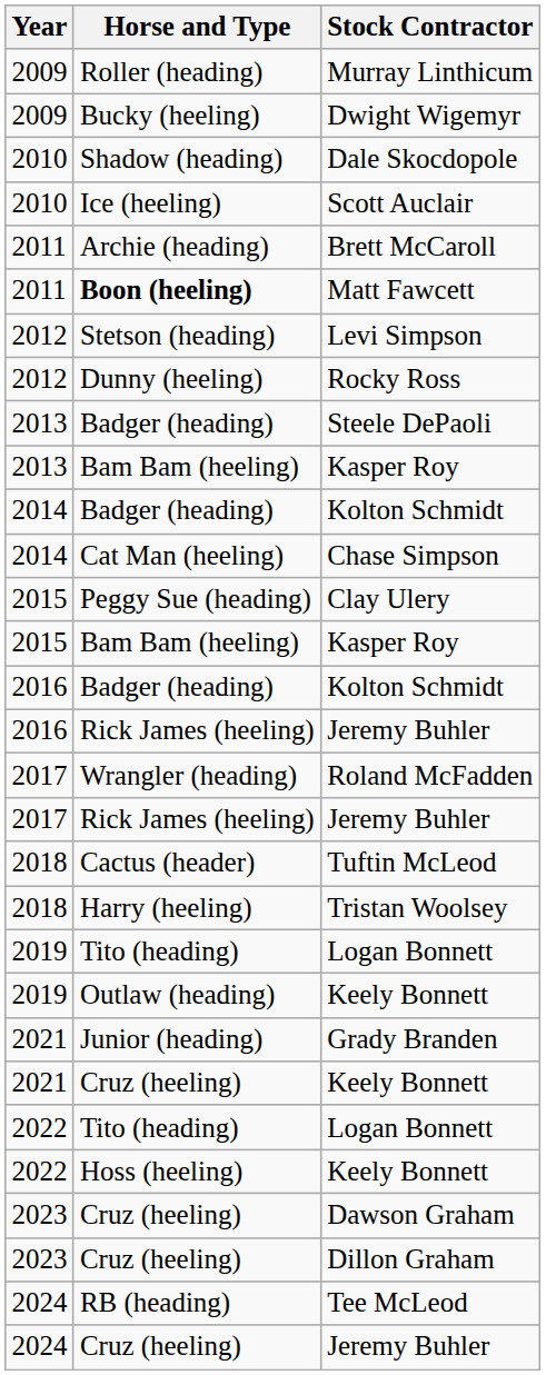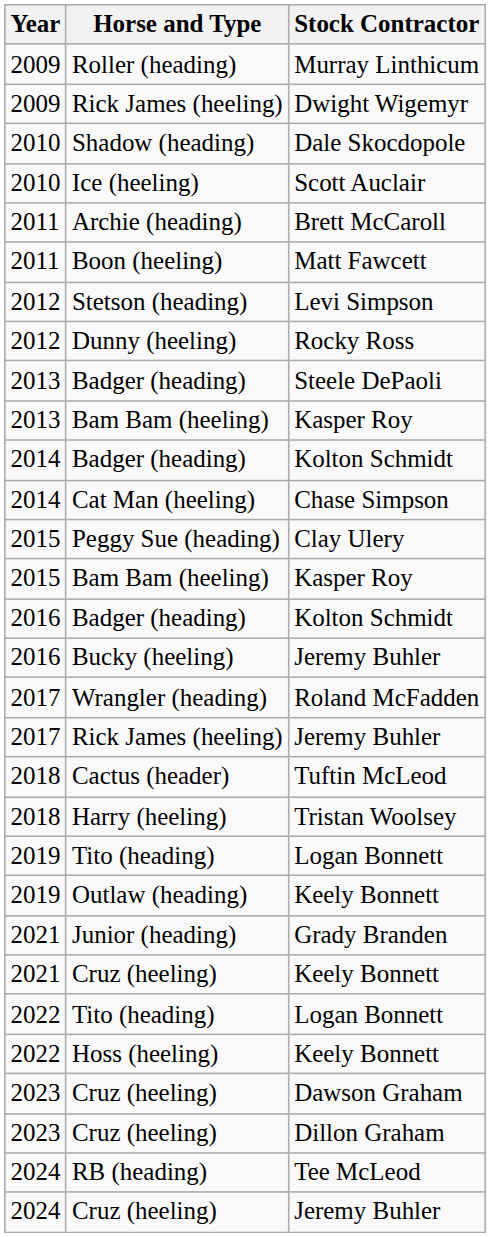 <table class="wikitable">
 <tr>
 <th>Year</th>
 <th>Horse and Type</th>
 <th>Stock Contractor</th>
 </tr>
 <tr>
 <td>2009</td>
 <td>Roller (heading)</td>
 <td>Murray Linthicum</td>
 </tr>
 <tr>
 <td>2009</td>
-<td>Bucky (heeling)</td>
+<td>Rick James (heeling)</td>
 <td>Dwight Wigemyr</td>
 </tr>
 <tr>
 <td>2010</td>
 <td>Shadow (heading)</td>
 <td>Dale Skocdopole</td>
 </tr>
 <tr>
 <td>2010</td>
 <td>Ice (heeling)</td>
 <td>Scott Auclair</td>
 </tr>
 <tr>
 <td>2011</td>
 <td>Archie (heading)</td>
 <td>Brett McCaroll</td>
 </tr>
 <tr>
 <td>2011</td>
-<td><strong>Boon (heeling)</strong></td>
+<td>Boon (heeling)</td>
 <td>Matt Fawcett</td>
 </tr>
 <tr>
 <td>2012</td>
 <td>Stetson (heading)</td>
 <td>Levi Simpson</td>
 </tr>
 <tr>
 <td>2012</td>
 <td>Dunny (heeling)</td>
 <td>Rocky Ross</td>
 </tr>
 <tr>
 <td>2013</td>
 <td>Badger (heading)</td>
 <td>Steele DePaoli</td>
 </tr>
 <tr>
 <td>2013</td>
 <td>Bam Bam (heeling)</td>
 <td>Kasper Roy</td>
 </tr>
 <tr>
 <td>2014</td>
 <td>Badger (heading)</td>
 <td>Kolton Schmidt</td>
 </tr>
 <tr>
 <td>2014</td>
 <td>Cat Man (heeling)</td>
 <td>Chase Simpson</td>
 </tr>
 <tr>
 <td>2015</td>
 <td>Peggy Sue (heading)</td>
 <td>Clay Ulery</td>
 </tr>
 <tr>
 <td>2015</td>
 <td>Bam Bam (heeling)</td>
 <td>Kasper Roy</td>
 </tr>
 <tr>
 <td>2016</td>
 <td>Badger (heading)</td>
 <td>Kolton Schmidt</td>
 </tr>
 <tr>
 <td>2016</td>
-<td>Rick James (heeling)</td>
+<td>Bucky (heeling)</td>
 <td>Jeremy Buhler</td>
 </tr>
 <tr>
 <td>2017</td>
 <td>Wrangler (heading)</td>
 <td>Roland McFadden</td>
 </tr>
 <tr>
 <td>2017</td>
 <td>Rick James (heeling)</td>
 <td>Jeremy Buhler</td>
 </tr>
 <tr>
 <td>2018</td>
 <td>Cactus (header)</td>
 <td>Tuftin McLeod</td>
 </tr>
 <tr>
 <td>2018</td>
 <td>Harry (heeling)</td>
 <td>Tristan Woolsey</td>
 </tr>
 <tr>
 <td>2019</td>
 <td>Tito (heading)</td>
 <td>Logan Bonnett</td>
 </tr>
 <tr>
 <td>2019</td>
 <td>Outlaw (heading)</td>
 <td>Keely Bonnett</td>
 </tr>
 <tr>
 <td>2021</td>
 <td>Junior (heading)</td>
 <td>Grady Branden</td>
 </tr>
 <tr>
 <td>2021</td>
 <td>Cruz (heeling)</td>
 <td>Keely Bonnett</td>
 </tr>
 <tr>
 <td>2022</td>
 <td>Tito (heading)</td>
 <td>Logan Bonnett</td>
 </tr>
 <tr>
 <td>2022</td>
 <td>Hoss (heeling)</td>
 <td>Keely Bonnett</td>
 </tr>
 <tr>
 <td>2023</td>
 <td>Cruz (heeling)</td>
 <td>Dawson Graham</td>
 </tr>
 <tr>
 <td>2023</td>
 <td>Cruz (heeling)</td>
 <td>Dillon Graham</td>
 </tr>
 <tr>
 <td>2024</td>
 <td>RB (heading)</td>
 <td>Tee McLeod</td>
 </tr>
 <tr>
 <td>2024</td>
 <td>Cruz (heeling)</td>
 <td>Jeremy Buhler</td>
 </tr>
 </table>
